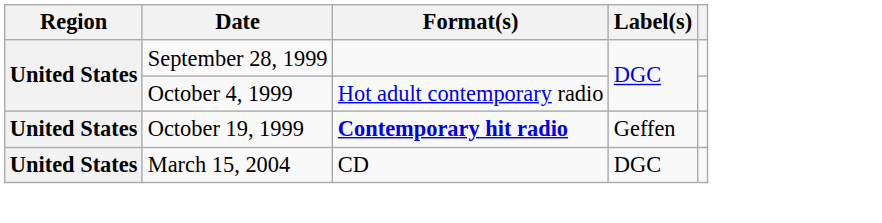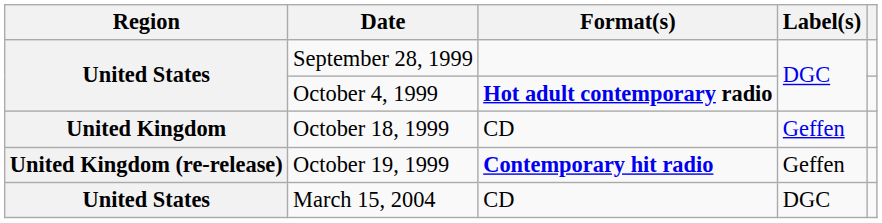 <table class="wikitable plainrowheaders">
 <tr>
 <th scope="col">Region</th>
 <th scope="col">Date</th>
 <th scope="col">Format(s)</th>
 <th scope="col">Label(s)</th>
 <th scope="col"></th>
 </tr>
 <tr>
 <th scope="row" rowspan="2">United States</th>
 <td>September 28, 1999</td>
 <td></td>
 <td rowspan="2"><a href='#'>DGC</a></td>
 <td></td>
 </tr>
 <tr>
 <td>October 4, 1999</td>
-<td><a href='#'>Hot adult contemporary</a> radio</td>
+<td><strong><a href='#'>Hot adult contemporary</a> radio</strong></td>
 <td></td>
 </tr>
 <tr>
-<th scope="row">United States</th>
+<th scope="row">United Kingdom</th>
+<td>October 18, 1999</td>
+<td>CD</td>
+<td><a href='#'>Geffen</a></td>
+<td></td>
+</tr>
+<tr>
+<th scope="row">United Kingdom (re-release)</th>
 <td>October 19, 1999</td>
 <td><strong><a href='#'>Contemporary hit radio</a></strong></td>
 <td>Geffen</td>
 <td></td>
 </tr>
 <tr>
 <th scope="row">United States</th>
 <td>March 15, 2004</td>
 <td>CD</td>
 <td>DGC</td>
 <td></td>
 </tr>
 </table>
